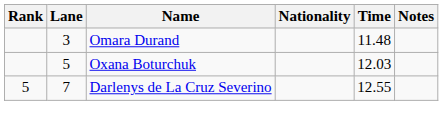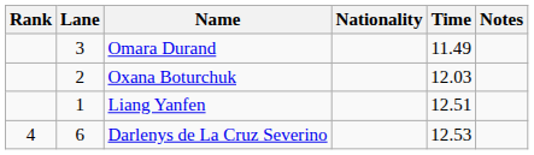 <table class="wikitable sortable" style="text-align:center">
 <tr>
 <th>Rank</th>
 <th>Lane</th>
 <th>Name</th>
 <th>Nationality</th>
 <th>Time</th>
 <th>Notes</th>
 </tr>
 <tr>
 <td></td>
 <td>3</td>
 <td align="left"><a href='#'>Omara Durand</a></td>
 <td align="left"></td>
-<td>11.48</td>
+<td>11.49</td>
 <td></td>
 </tr>
 <tr>
 <td></td>
-<td>5</td>
+<td>2</td>
 <td align="left"><a href='#'>Oxana Boturchuk</a></td>
 <td align="left"></td>
 <td>12.03</td>
 <td></td>
 </tr>
 <tr>
-<td>5</td>
-<td>7</td>
+<td></td>
+<td>1</td>
+<td align="left"><a href='#'>Liang Yanfen</a></td>
+<td align="left"></td>
+<td>12.51</td>
+<td></td>
+</tr>
+<tr>
+<td>4</td>
+<td>6</td>
 <td align="left"><a href='#'>Darlenys de La Cruz Severino</a></td>
 <td align="left"></td>
-<td>12.55</td>
+<td>12.53</td>
 <td></td>
 </tr>
 </table>
